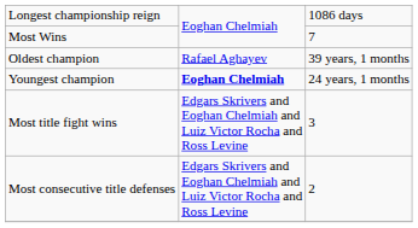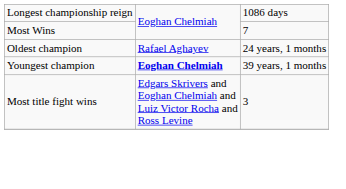 <table class="wikitable">
 <tr>
 <td>Longest championship reign</td>
 <td rowspan=2> <a href='#'>Eoghan Chelmiah</a></td>
 <td>1086 days</td>
 </tr>
 <tr>
 <td>Most Wins</td>
 <td>7</td>
 </tr>
 <tr>
 <td>Oldest champion</td>
 <td> <a href='#'>Rafael Aghayev</a></td>
-<td>39 years, 1 months</td>
+<td>24 years, 1 months</td>
 </tr>
 <tr>
 <td>Youngest champion</td>
 <td><strong> <a href='#'>Eoghan Chelmiah</a></strong></td>
-<td>24 years, 1 months</td>
+<td>39 years, 1 months</td>
 </tr>
 <tr>
 <td>Most title fight wins</td>
 <td> <a href='#'>Edgars Skrivers</a> and<br> <a href='#'>Eoghan Chelmiah</a> and<br> <a href='#'>Luiz Victor Rocha</a> and<br> <a href='#'>Ross Levine</a></td>
 <td>3</td>
 </tr>
 <tr>
-<td>Most consecutive title defenses</td>
-<td> <a href='#'>Edgars Skrivers</a> and<br> <a href='#'>Eoghan Chelmiah</a> and<br> <a href='#'>Luiz Victor Rocha</a> and<br> <a href='#'>Ross Levine</a></td>
-<td>2</td>
-</tr>
-<tr>
 </tr>
 </table>
